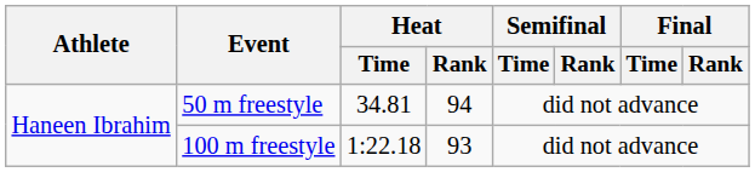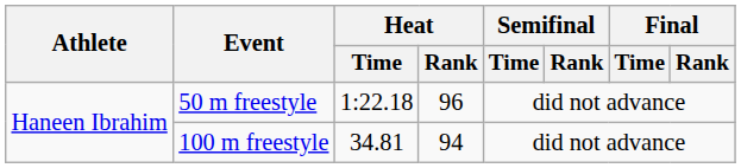 <table class="wikitable" style="text-align:center; font-size:90%">
 <tr>
 <th rowspan="2">Athlete</th>
 <th rowspan="2">Event</th>
 <th colspan="2">Heat</th>
 <th colspan="2">Semifinal</th>
 <th colspan="2">Final</th>
 </tr>
 <tr style="font-size:95%">
 <th>Time</th>
 <th>Rank</th>
 <th>Time</th>
 <th>Rank</th>
 <th>Time</th>
 <th>Rank</th>
 </tr>
 <tr>
 <td align=left rowspan=2><a href='#'>Haneen Ibrahim</a></td>
 <td align=left><a href='#'>50 m freestyle</a></td>
+<td>1:22.18</td>
+<td>96</td>
+<td colspan=4>did not advance</td>
+</tr>
+<tr>
+<td align=left><a href='#'>100 m freestyle</a></td>
 <td>34.81</td>
 <td>94</td>
 <td colspan=4>did not advance</td>
 </tr>
-<tr>
-<td align=left><a href='#'>100 m freestyle</a></td>
-<td>1:22.18</td>
-<td>93</td>
-<td colspan=4>did not advance</td>
-</tr>
 </table>
